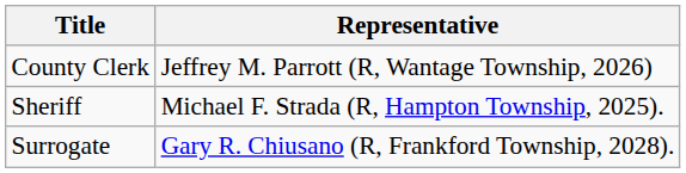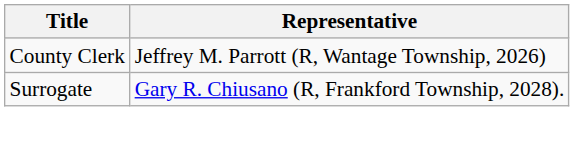 <table class="wikitable sortable">
 <tr>
 <th>Title</th>
 <th>Representative</th>
 </tr>
 <tr>
 <td>County Clerk</td>
 <td>Jeffrey M. Parrott (R, Wantage Township, 2026)</td>
 </tr>
 <tr>
-<td>Sheriff</td>
-<td>Michael F. Strada (R, <a href='#'>Hampton Township</a>, 2025).</td>
-</tr>
-<tr>
 <td>Surrogate</td>
 <td><a href='#'>Gary R. Chiusano</a> (R, Frankford Township, 2028).</td>
 </tr>
 </table>
